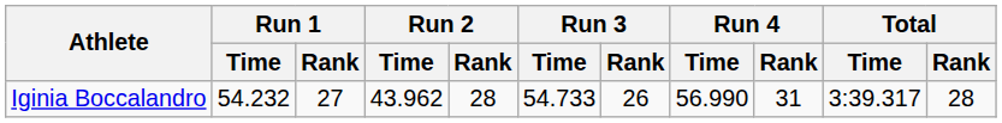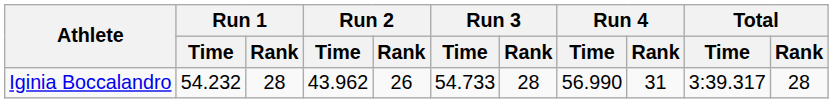 <table class="wikitable" border="1" style="font-size:90%">
 <tr>
 <th rowspan="2">Athlete</th>
 <th colspan="2">Run 1</th>
 <th colspan="2">Run 2</th>
 <th colspan="2">Run 3</th>
 <th colspan="2">Run 4</th>
 <th colspan="2">Total</th>
 </tr>
 <tr>
 <th>Time</th>
 <th>Rank</th>
 <th>Time</th>
 <th>Rank</th>
 <th>Time</th>
 <th>Rank</th>
 <th>Time</th>
 <th>Rank</th>
 <th>Time</th>
 <th>Rank</th>
 </tr>
 <tr>
 <td><a href='#'>Iginia Boccalandro</a></td>
 <td align="center">54.232</td>
-<td align="center">27</td>
+<td align="center">28</td>
 <td align="center">43.962</td>
+<td align="center">26</td>
+<td align="center">54.733</td>
 <td align="center">28</td>
-<td align="center">54.733</td>
-<td align="center">26</td>
 <td align="center">56.990</td>
 <td align="center">31</td>
 <td align="center">3:39.317</td>
 <td align="center">28</td>
 </tr>
 </table>
